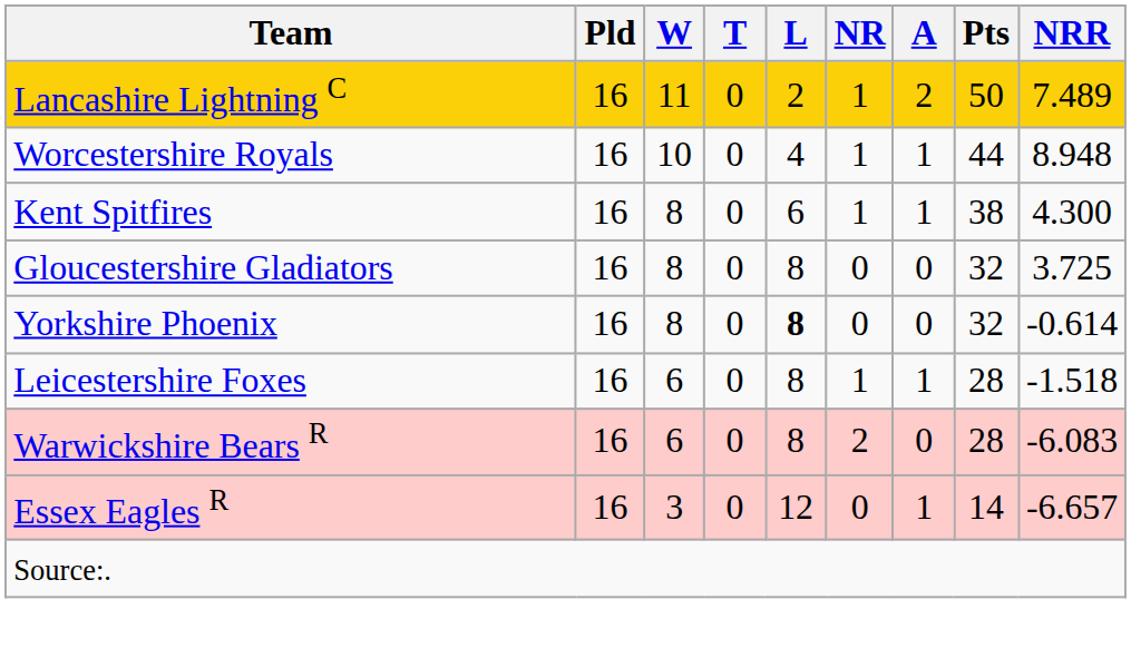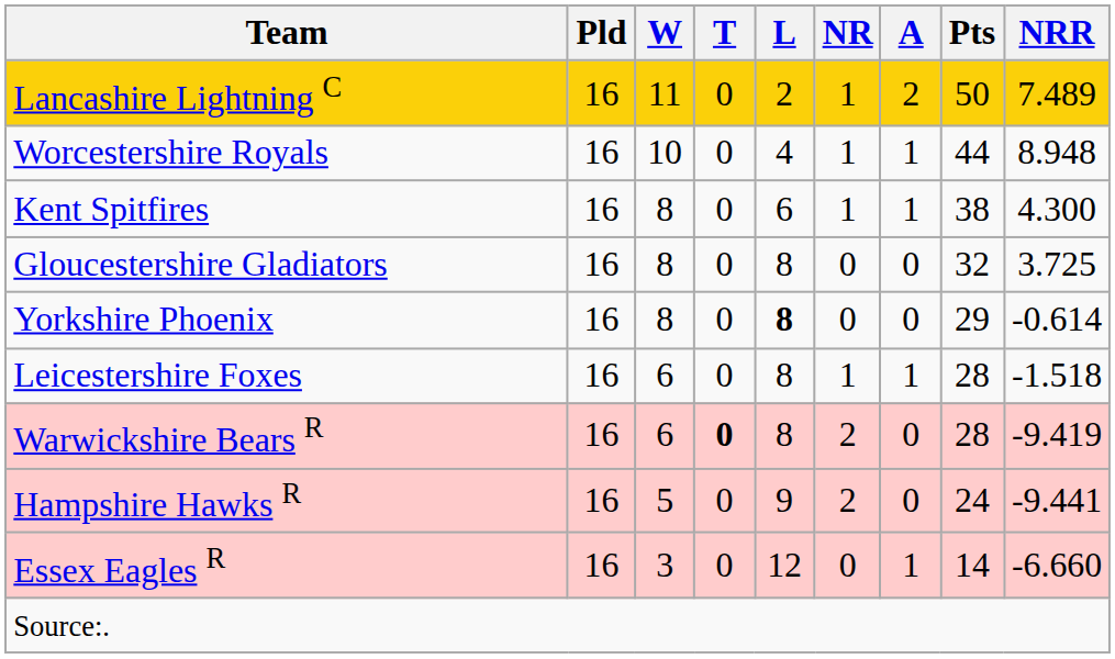 <table class="wikitable" style="text-align:center;">
 <tr>
 <th width=250>Team</th>
 <th width=20 abbr="Played">Pld</th>
 <th width=20 abbr="Won"><a href='#'>W</a></th>
 <th width=20 abbr="Tied"><a href='#'>T</a></th>
 <th width=20 abbr="Lost"><a href='#'>L</a></th>
 <th width=20 abbr="No result"><a href='#'>NR</a></th>
 <th width=20 abbr="Abandoned"><a href='#'>A</a></th>
 <th width=20 abbr="Points">Pts</th>
 <th width=20 abbr="Net Run Rate"><a href='#'>NRR</a></th>
 </tr>
 <tr style="background:#fbd009;">
 <td style="text-align:left;"><a href='#'>Lancashire Lightning</a> <sup>C</sup></td>
 <td>16</td>
 <td>11</td>
 <td>0</td>
 <td>2</td>
 <td>1</td>
 <td>2</td>
 <td>50</td>
 <td>7.489</td>
 </tr>
 <tr style="background:#f9f9f9;">
 <td style="text-align:left;"><a href='#'>Worcestershire Royals</a></td>
 <td>16</td>
 <td>10</td>
 <td>0</td>
 <td>4</td>
 <td>1</td>
 <td>1</td>
 <td>44</td>
 <td>8.948</td>
 </tr>
 <tr style="background:#f9f9f9;">
 <td style="text-align:left;"><a href='#'>Kent Spitfires</a></td>
 <td>16</td>
 <td>8</td>
 <td>0</td>
 <td>6</td>
 <td>1</td>
 <td>1</td>
 <td>38</td>
 <td>4.300</td>
 </tr>
 <tr style="background:#f9f9f9;">
 <td style="text-align:left;"><a href='#'>Gloucestershire Gladiators</a></td>
 <td>16</td>
 <td>8</td>
 <td>0</td>
 <td>8</td>
 <td>0</td>
 <td>0</td>
 <td>32</td>
 <td>3.725</td>
 </tr>
 <tr style="background:#f9f9f9;">
 <td style="text-align:left;"><a href='#'>Yorkshire Phoenix</a></td>
 <td>16</td>
 <td>8</td>
 <td>0</td>
 <td><strong>8</strong></td>
 <td>0</td>
 <td>0</td>
-<td>32</td>
+<td>29</td>
 <td>-0.614</td>
 </tr>
 <tr style="background:#f9f9f9;">
 <td style="text-align:left;"><a href='#'>Leicestershire Foxes</a></td>
 <td>16</td>
 <td>6</td>
 <td>0</td>
 <td>8</td>
 <td>1</td>
 <td>1</td>
 <td>28</td>
 <td>-1.518</td>
 </tr>
 <tr style="background:#FFCCCC;">
 <td style="text-align:left;"><a href='#'>Warwickshire Bears</a> <sup>R</sup></td>
 <td>16</td>
 <td>6</td>
-<td>0</td>
+<td><strong>0</strong></td>
 <td>8</td>
 <td>2</td>
 <td>0</td>
 <td>28</td>
-<td>-6.083</td>
+<td>-9.419</td>
+</tr>
+<tr style="background:#FFCCCC;">
+<td style="text-align:left;"><a href='#'>Hampshire Hawks</a> <sup>R</sup></td>
+<td>16</td>
+<td>5</td>
+<td>0</td>
+<td>9</td>
+<td>2</td>
+<td>0</td>
+<td>24</td>
+<td>-9.441</td>
 </tr>
 <tr style="background:#FFCCCC;">
 <td style="text-align:left;"><a href='#'>Essex Eagles</a> <sup>R</sup></td>
 <td>16</td>
 <td>3</td>
 <td>0</td>
 <td>12</td>
 <td>0</td>
 <td>1</td>
 <td>14</td>
-<td>-6.657</td>
+<td>-6.660</td>
 </tr>
 <tr>
 <td colspan=9 align="left"><small>Source:.</small></td>
 </tr>
 </table>
